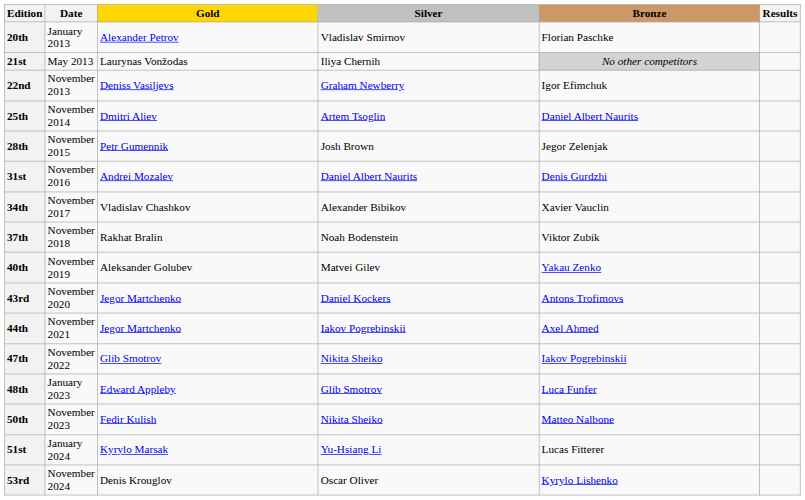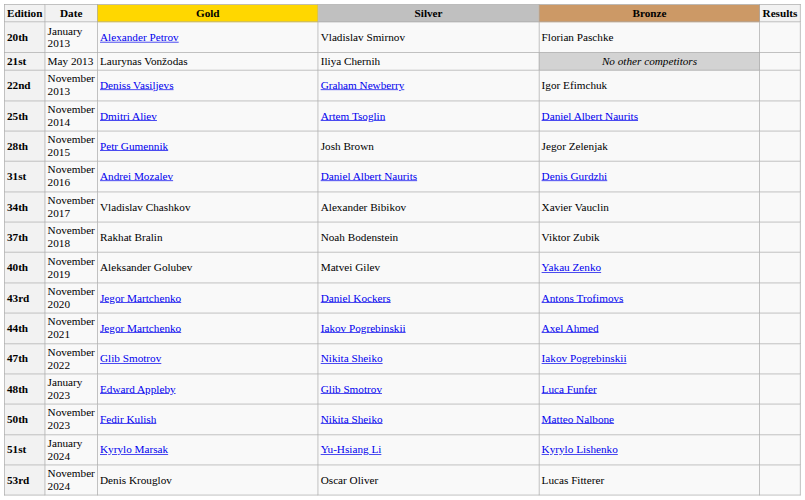 <table class="wikitable unsortable" style="text-align:left; width:90%;">
 <tr>
 <th scope="col" style="text-align:center;">Edition</th>
 <th scope="col" style="text-align:center;">Date</th>
 <td scope="col" style="text-align:center; width:30%; background:gold"><strong>Gold</strong></td>
 <td scope="col" style="text-align:center; width:30%; background:silver"><strong>Silver</strong></td>
 <td scope="col" style="text-align:center; width:30%; background:#c96"><strong>Bronze</strong></td>
 <th scope="col" style="text-align:center;">Results</th>
 </tr>
 <tr>
 <th scope="row" style="text-align:left">20th</th>
 <td>January 2013</td>
 <td> <a href='#'>Alexander Petrov</a></td>
 <td> Vladislav Smirnov</td>
 <td> Florian Paschke</td>
 <td></td>
 </tr>
 <tr>
 <th scope="row" style="text-align:left">21st</th>
 <td>May 2013</td>
 <td> Laurynas Vonžodas</td>
 <td> Iliya Chernih</td>
 <td align="center" bgcolor="lightgray"><em>No other competitors</em></td>
 <td></td>
 </tr>
 <tr>
 <th scope="row" style="text-align:left">22nd</th>
 <td>November 2013</td>
 <td> <a href='#'>Deniss Vasiļjevs</a></td>
 <td> <a href='#'>Graham Newberry</a></td>
 <td> Igor Efimchuk</td>
 <td></td>
 </tr>
 <tr>
 <th scope="row" style="text-align:left">25th</th>
 <td>November 2014</td>
 <td> <a href='#'>Dmitri Aliev</a></td>
 <td> <a href='#'>Artem Tsoglin</a></td>
 <td> <a href='#'>Daniel Albert Naurits</a></td>
 <td></td>
 </tr>
 <tr>
 <th scope="row" style="text-align:left">28th</th>
 <td>November 2015</td>
 <td> <a href='#'>Petr Gumennik</a></td>
 <td> Josh Brown</td>
 <td> Jegor Zelenjak</td>
 <td></td>
 </tr>
 <tr>
 <th scope="row" style="text-align:left">31st</th>
 <td>November 2016</td>
 <td> <a href='#'>Andrei Mozalev</a></td>
 <td> <a href='#'>Daniel Albert Naurits</a></td>
 <td> <a href='#'>Denis Gurdzhi</a></td>
 <td></td>
 </tr>
 <tr>
 <th scope="row" style="text-align:left">34th</th>
 <td>November 2017</td>
 <td> Vladislav Chashkov</td>
 <td> Alexander Bibikov</td>
 <td> Xavier Vauclin</td>
 <td></td>
 </tr>
 <tr>
 <th scope="row" style="text-align:left">37th</th>
 <td>November 2018</td>
 <td> Rakhat Bralin</td>
 <td> Noah Bodenstein</td>
 <td> Viktor Zubik</td>
 <td></td>
 </tr>
 <tr>
 <th scope="row" style="text-align:left">40th</th>
 <td>November 2019</td>
 <td> Aleksander Golubev</td>
 <td> Matvei Gilev</td>
 <td> <a href='#'>Yakau Zenko</a></td>
 <td></td>
 </tr>
 <tr>
 <th scope="row" style="text-align:left">43rd</th>
 <td>November 2020</td>
 <td> <a href='#'>Jegor Martchenko</a></td>
 <td> <a href='#'>Daniel Kockers</a></td>
 <td> <a href='#'>Antons Trofimovs</a></td>
 <td></td>
 </tr>
 <tr>
 <th scope="row" style="text-align:left">44th</th>
 <td>November 2021</td>
 <td> <a href='#'>Jegor Martchenko</a></td>
 <td> <a href='#'>Iakov Pogrebinskii</a></td>
 <td> <a href='#'>Axel Ahmed</a></td>
 <td></td>
 </tr>
 <tr>
 <th scope="row" style="text-align:left">47th</th>
 <td>November 2022</td>
 <td> <a href='#'>Glib Smotrov</a></td>
 <td> <a href='#'>Nikita Sheiko</a></td>
 <td> <a href='#'>Iakov Pogrebinskii</a></td>
 <td></td>
 </tr>
 <tr>
 <th scope="row" style="text-align:left">48th</th>
 <td>January 2023</td>
 <td> <a href='#'>Edward Appleby</a></td>
 <td> <a href='#'>Glib Smotrov</a></td>
 <td> <a href='#'>Luca Funfer</a></td>
 <td></td>
 </tr>
 <tr>
 <th scope="row" style="text-align:left">50th</th>
 <td>November 2023</td>
 <td> <a href='#'>Fedir Kulish</a></td>
 <td> <a href='#'>Nikita Sheiko</a></td>
 <td> <a href='#'>Matteo Nalbone</a></td>
 <td></td>
 </tr>
 <tr>
 <th scope="row" style="text-align:left">51st</th>
 <td>January 2024</td>
 <td> <a href='#'>Kyrylo Marsak</a></td>
 <td> <a href='#'>Yu-Hsiang Li</a></td>
-<td> Lucas Fitterer</td>
+<td> <a href='#'>Kyrylo Lishenko</a></td>
 <td></td>
 </tr>
 <tr>
 <th scope="row" style="text-align:left">53rd</th>
 <td>November 2024</td>
 <td> Denis Krouglov</td>
 <td> Oscar Oliver</td>
-<td> <a href='#'>Kyrylo Lishenko</a></td>
+<td> Lucas Fitterer</td>
 <td></td>
 </tr>
 </table>
